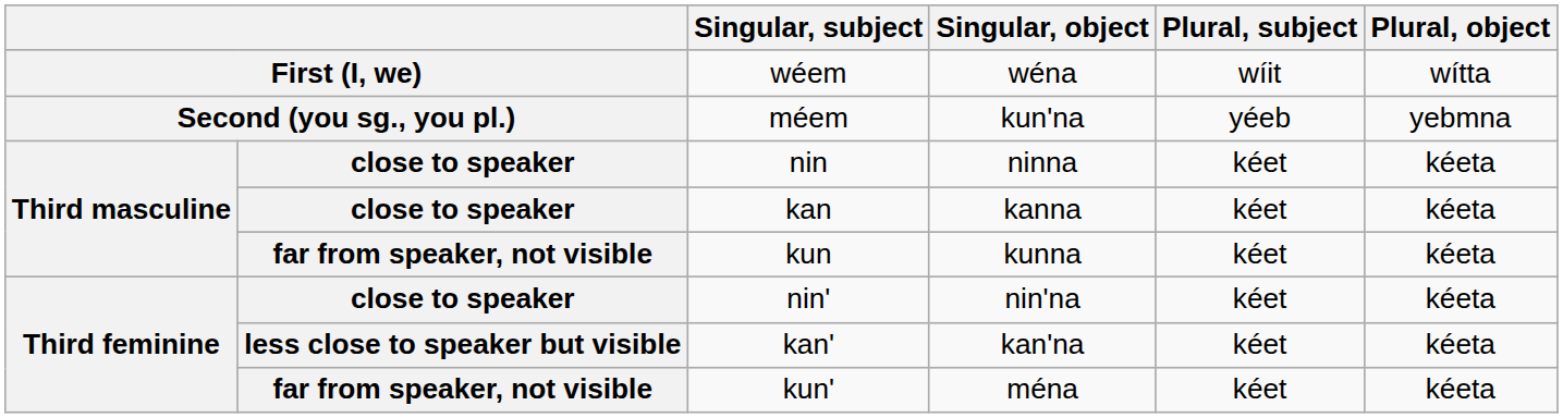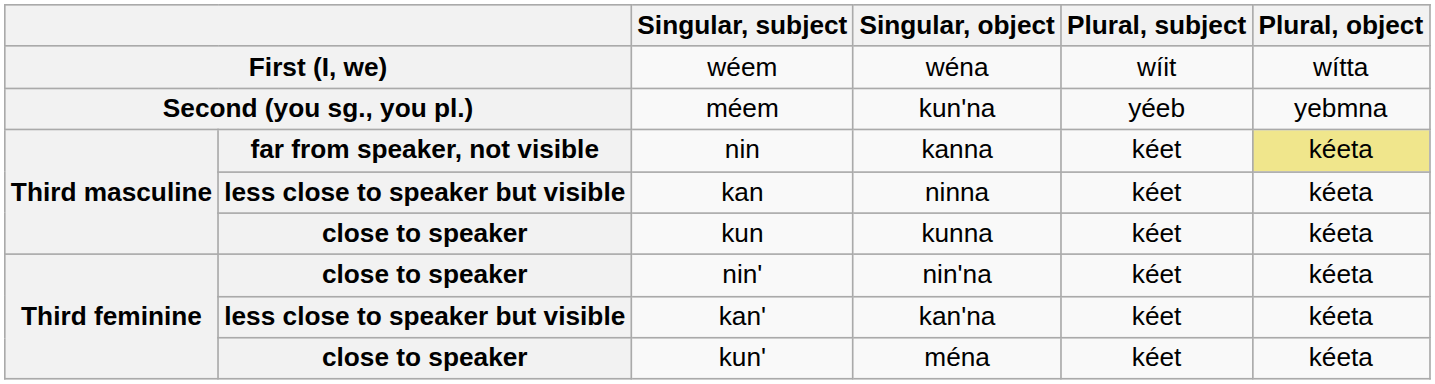 <table class="wikitable" style="text-align:center;">
 <tr>
 <th colspan="2"></th>
 <th>Singular, subject</th>
 <th>Singular, object</th>
 <th>Plural, subject</th>
 <th>Plural, object</th>
 </tr>
 <tr>
 <th colspan="2">First (I, we)</th>
 <td>wéem</td>
 <td>wéna</td>
 <td>wíit</td>
 <td>wítta</td>
 </tr>
 <tr>
 <th colspan="2">Second (you sg., you pl.)</th>
 <td>méem</td>
 <td>kun'na</td>
 <td>yéeb</td>
 <td>yebmna</td>
 </tr>
 <tr>
 <th rowspan="3">Third masculine</th>
-<th>close to speaker</th>
+<th>far from speaker, not visible</th>
 <td>nin</td>
+<td>kanna</td>
+<td>kéet</td>
+<td style="background: khaki;">kéeta</td>
+</tr>
+<tr>
+<th>less close to speaker but visible</th>
+<td>kan</td>
 <td>ninna</td>
 <td>kéet</td>
 <td>kéeta</td>
 </tr>
 <tr>
 <th>close to speaker</th>
-<td>kan</td>
-<td>kanna</td>
-<td>kéet</td>
-<td>kéeta</td>
-</tr>
-<tr>
-<th>far from speaker, not visible</th>
 <td>kun</td>
 <td>kunna</td>
 <td>kéet</td>
 <td>kéeta</td>
 </tr>
 <tr>
 <th rowspan="3">Third feminine</th>
 <th>close to speaker</th>
 <td>nin'</td>
 <td>nin'na</td>
 <td>kéet</td>
 <td>kéeta</td>
 </tr>
 <tr>
 <th>less close to speaker but visible</th>
 <td>kan'</td>
 <td>kan'na</td>
 <td>kéet</td>
 <td>kéeta</td>
 </tr>
 <tr>
-<th>far from speaker, not visible</th>
+<th>close to speaker</th>
 <td>kun'</td>
 <td>ména</td>
 <td>kéet</td>
 <td>kéeta</td>
 </tr>
 </table>
